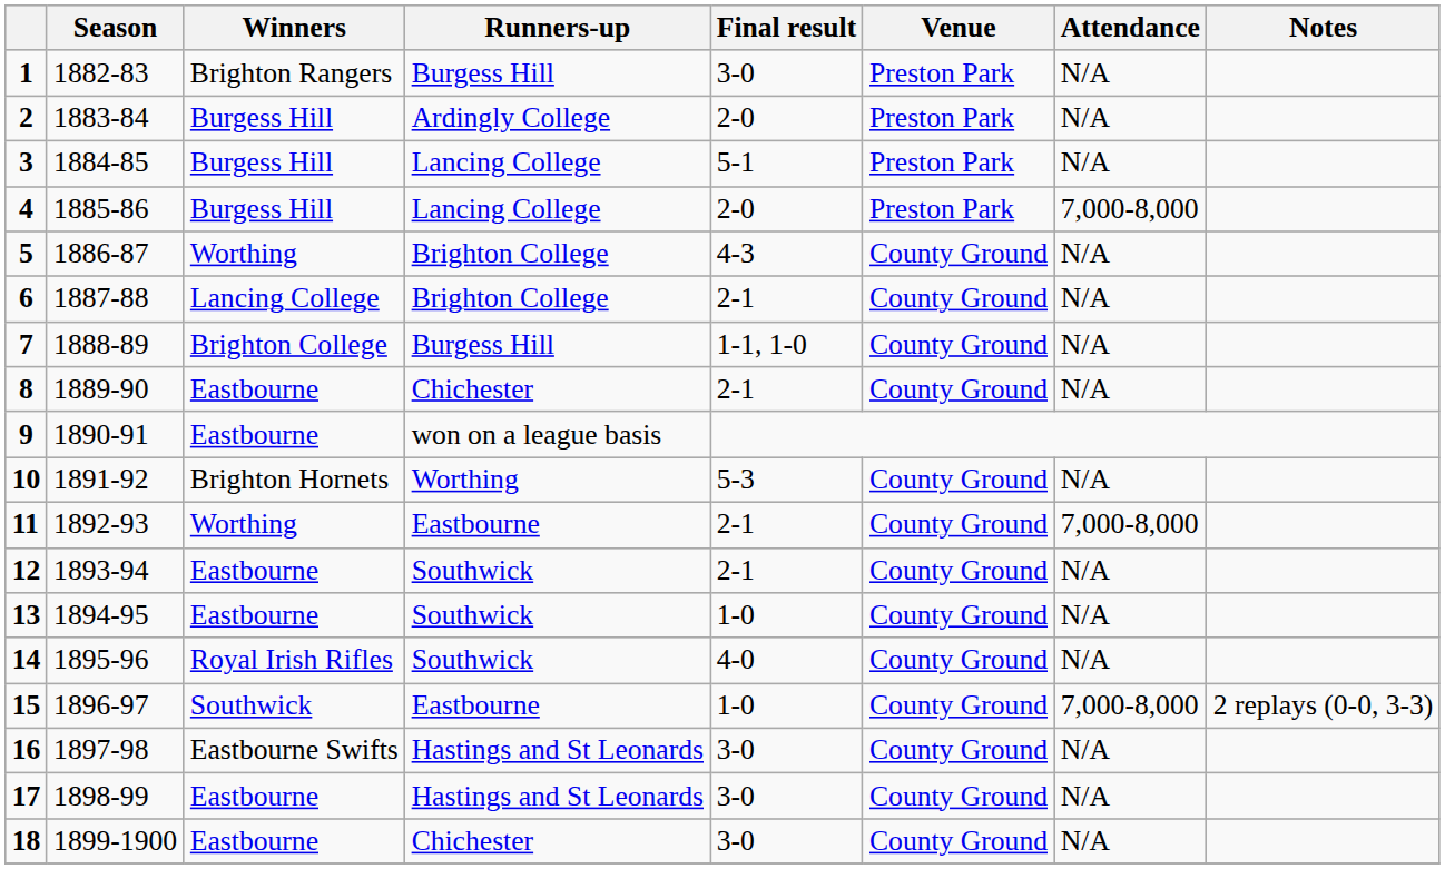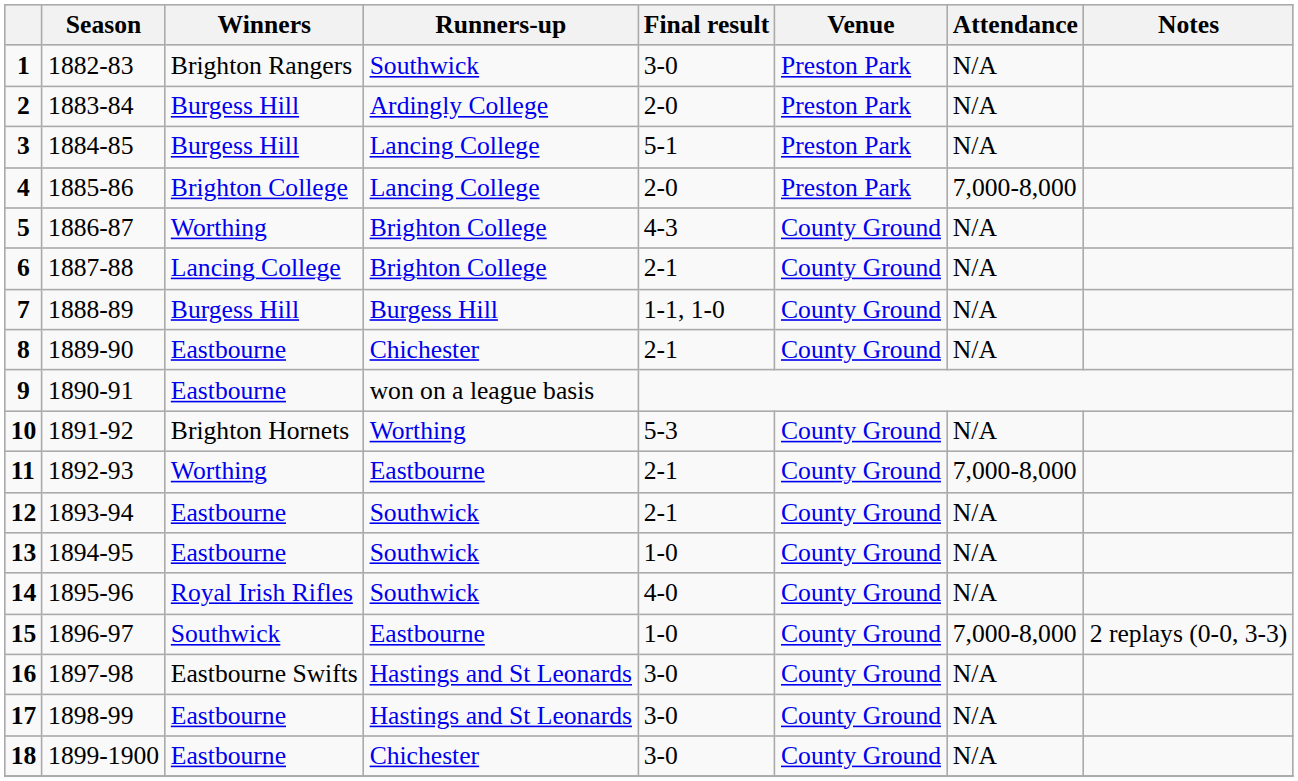 <table class=wikitable>
 <tr>
 <th></th>
 <th>Season</th>
 <th>Winners</th>
 <th>Runners-up</th>
 <th>Final result</th>
 <th>Venue</th>
 <th>Attendance</th>
 <th>Notes</th>
 </tr>
 <tr>
 <td align=center><strong>1</strong></td>
 <td>1882-83</td>
 <td>Brighton Rangers</td>
-<td><a href='#'>Burgess Hill</a></td>
+<td><a href='#'>Southwick</a></td>
 <td>3-0</td>
 <td><a href='#'>Preston Park</a></td>
 <td>N/A</td>
 <td></td>
 </tr>
 <tr>
 <td align=center><strong>2</strong></td>
 <td>1883-84</td>
 <td><a href='#'>Burgess Hill</a></td>
 <td><a href='#'>Ardingly College</a></td>
 <td>2-0</td>
 <td><a href='#'>Preston Park</a></td>
 <td>N/A</td>
 <td></td>
 </tr>
 <tr>
 <td align=center><strong>3</strong></td>
 <td>1884-85</td>
 <td><a href='#'>Burgess Hill</a></td>
 <td><a href='#'>Lancing College</a></td>
 <td>5-1</td>
 <td><a href='#'>Preston Park</a></td>
 <td>N/A</td>
 <td></td>
 </tr>
 <tr>
 <td align=center><strong>4</strong></td>
 <td>1885-86</td>
-<td><a href='#'>Burgess Hill</a></td>
+<td><a href='#'>Brighton College</a></td>
 <td><a href='#'>Lancing College</a></td>
 <td>2-0</td>
 <td><a href='#'>Preston Park</a></td>
 <td>7,000-8,000</td>
 <td></td>
 </tr>
 <tr>
 <td align=center><strong>5</strong></td>
 <td>1886-87</td>
 <td><a href='#'>Worthing</a></td>
 <td><a href='#'>Brighton College</a></td>
 <td>4-3</td>
 <td><a href='#'>County Ground</a></td>
 <td>N/A</td>
 <td></td>
 </tr>
 <tr>
 <td align=center><strong>6</strong></td>
 <td>1887-88</td>
 <td><a href='#'>Lancing College</a></td>
 <td><a href='#'>Brighton College</a></td>
 <td>2-1</td>
 <td><a href='#'>County Ground</a></td>
 <td>N/A</td>
 <td></td>
 </tr>
 <tr>
 <td align=center><strong>7</strong></td>
 <td>1888-89</td>
-<td><a href='#'>Brighton College</a></td>
+<td><a href='#'>Burgess Hill</a></td>
 <td><a href='#'>Burgess Hill</a></td>
 <td>1-1, 1-0</td>
 <td><a href='#'>County Ground</a></td>
 <td>N/A</td>
 <td></td>
 </tr>
 <tr>
 <td align=center><strong>8</strong></td>
 <td>1889-90</td>
 <td><a href='#'>Eastbourne</a></td>
 <td><a href='#'>Chichester</a></td>
 <td>2-1</td>
 <td><a href='#'>County Ground</a></td>
 <td>N/A</td>
 <td></td>
 </tr>
 <tr>
 <td align=center><strong>9</strong></td>
 <td>1890-91</td>
 <td><a href='#'>Eastbourne</a></td>
 <td>won on a league basis</td>
 </tr>
 <tr>
 <td><strong>10</strong></td>
 <td>1891-92</td>
 <td>Brighton Hornets</td>
 <td><a href='#'>Worthing</a></td>
 <td>5-3</td>
 <td><a href='#'>County Ground</a></td>
 <td>N/A</td>
 <td></td>
 </tr>
 <tr>
 <td><strong>11</strong></td>
 <td>1892-93</td>
 <td><a href='#'>Worthing</a></td>
 <td><a href='#'>Eastbourne</a></td>
 <td>2-1</td>
 <td><a href='#'>County Ground</a></td>
 <td>7,000-8,000</td>
 <td></td>
 </tr>
 <tr>
 <td><strong>12</strong></td>
 <td>1893-94</td>
 <td><a href='#'>Eastbourne</a></td>
 <td><a href='#'>Southwick</a></td>
 <td>2-1</td>
 <td><a href='#'>County Ground</a></td>
 <td>N/A</td>
 <td></td>
 </tr>
 <tr>
 <td><strong>13</strong></td>
 <td>1894-95</td>
 <td><a href='#'>Eastbourne</a></td>
 <td><a href='#'>Southwick</a></td>
 <td>1-0</td>
 <td><a href='#'>County Ground</a></td>
 <td>N/A</td>
 <td></td>
 </tr>
 <tr>
 <td><strong>14</strong></td>
 <td>1895-96</td>
 <td><a href='#'>Royal Irish Rifles</a></td>
 <td><a href='#'>Southwick</a></td>
 <td>4-0</td>
 <td><a href='#'>County Ground</a></td>
 <td>N/A</td>
 <td></td>
 </tr>
 <tr>
 <td><strong>15</strong></td>
 <td>1896-97</td>
 <td><a href='#'>Southwick</a></td>
 <td><a href='#'>Eastbourne</a></td>
 <td>1-0</td>
 <td><a href='#'>County Ground</a></td>
 <td>7,000-8,000</td>
 <td>2 replays (0-0, 3-3)</td>
 </tr>
 <tr>
 <td><strong>16</strong></td>
 <td>1897-98</td>
 <td>Eastbourne Swifts</td>
 <td><a href='#'>Hastings and St Leonards</a></td>
 <td>3-0</td>
 <td><a href='#'>County Ground</a></td>
 <td>N/A</td>
 <td></td>
 </tr>
 <tr>
 <td><strong>17</strong></td>
 <td>1898-99</td>
 <td><a href='#'>Eastbourne</a></td>
 <td><a href='#'>Hastings and St Leonards</a></td>
 <td>3-0</td>
 <td><a href='#'>County Ground</a></td>
 <td>N/A</td>
 <td></td>
 </tr>
 <tr>
 <td><strong>18</strong></td>
 <td>1899-1900</td>
 <td><a href='#'>Eastbourne</a></td>
 <td><a href='#'>Chichester</a></td>
 <td>3-0</td>
 <td><a href='#'>County Ground</a></td>
 <td>N/A</td>
 <td></td>
 </tr>
 <tr>
 </tr>
 </table>
